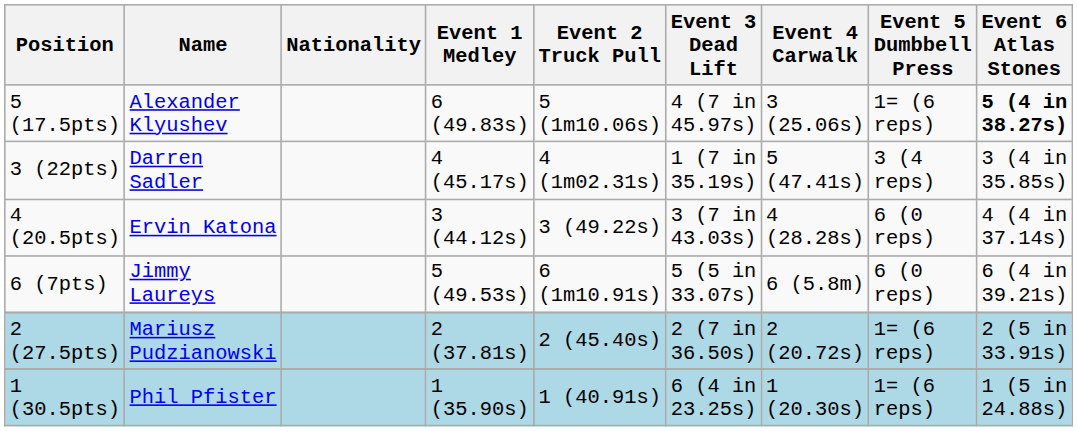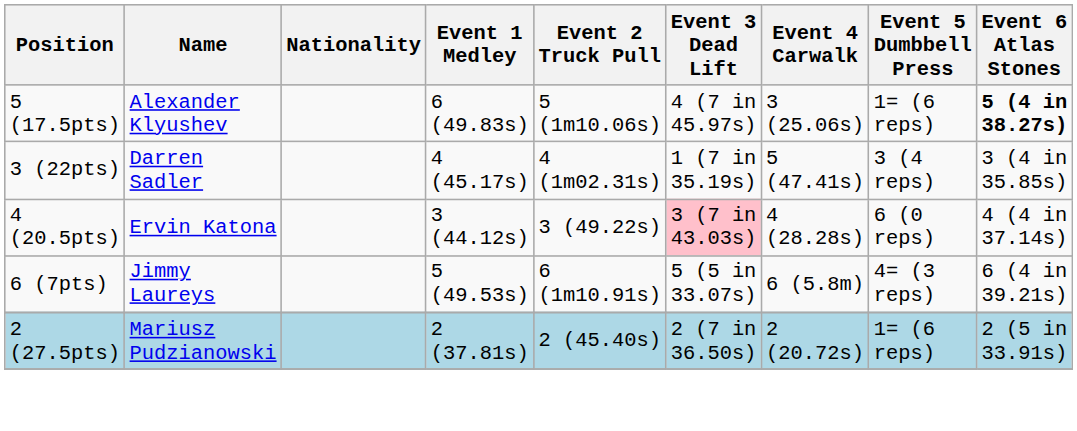 <table class="sortable wikitable" align="center">
 <tr>
 <th>Position</th>
 <th>Name</th>
 <th>Nationality</th>
 <th>Event 1<br>Medley</th>
 <th>Event 2<br>Truck Pull</th>
 <th>Event 3<br>Dead Lift</th>
 <th>Event 4<br>Carwalk</th>
 <th>Event 5<br>Dumbbell Press</th>
 <th>Event 6<br>Atlas Stones</th>
 </tr>
 <tr>
 <td>5 (17.5pts)</td>
 <td><a href='#'>Alexander Klyushev</a></td>
 <td></td>
 <td>6 (49.83s)</td>
 <td>5 (1m10.06s)</td>
 <td>4 (7 in 45.97s)</td>
 <td>3 (25.06s)</td>
 <td>1= (6 reps)</td>
 <td><strong>5 (4 in 38.27s)</strong></td>
 </tr>
 <tr>
 <td>3 (22pts)</td>
 <td><a href='#'>Darren Sadler</a></td>
 <td></td>
 <td>4 (45.17s)</td>
 <td>4 (1m02.31s)</td>
 <td>1 (7 in 35.19s)</td>
 <td>5 (47.41s)</td>
 <td>3 (4 reps)</td>
 <td>3 (4 in 35.85s)</td>
 </tr>
 <tr>
 <td>4 (20.5pts)</td>
 <td><a href='#'>Ervin Katona</a></td>
 <td></td>
 <td>3 (44.12s)</td>
 <td>3 (49.22s)</td>
-<td>3 (7 in 43.03s)</td>
+<td style="background: pink;">3 (7 in 43.03s)</td>
 <td>4 (28.28s)</td>
 <td>6 (0 reps)</td>
 <td>4 (4 in 37.14s)</td>
 </tr>
 <tr>
 <td>6 (7pts)</td>
 <td><a href='#'>Jimmy Laureys</a></td>
 <td></td>
 <td>5 (49.53s)</td>
 <td>6 (1m10.91s)</td>
 <td>5 (5 in 33.07s)</td>
 <td>6 (5.8m)</td>
-<td>6 (0 reps)</td>
+<td>4= (3 reps)</td>
 <td>6 (4 in 39.21s)</td>
 </tr>
 <tr>
 </tr>
 <tr style="background:lightblue;">
 <td>2 (27.5pts)</td>
 <td><a href='#'>Mariusz Pudzianowski</a></td>
 <td></td>
 <td>2 (37.81s)</td>
 <td>2 (45.40s)</td>
 <td>2 (7 in 36.50s)</td>
 <td>2 (20.72s)</td>
 <td>1= (6 reps)</td>
 <td>2 (5 in 33.91s)</td>
 </tr>
 <tr>
 </tr>
-<tr style="background:lightblue;">
-<td>1 (30.5pts)</td>
-<td><a href='#'>Phil Pfister</a></td>
-<td></td>
-<td>1 (35.90s)</td>
-<td>1 (40.91s)</td>
-<td>6 (4 in 23.25s)</td>
-<td>1 (20.30s)</td>
-<td>1= (6 reps)</td>
-<td>1 (5 in 24.88s)</td>
-</tr>
 </table>
